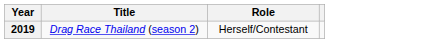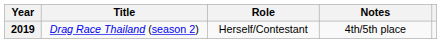 <table class="wikitable plainrowheaders" style="text-align:center;">
 <tr>
 <th scope="col" style="width:03em;">Year</th>
 <th scope="col" style="width:15em;">Title</th>
 <th scope="col" style="width:10em;">Role</th>
+<th scope="col" style="width:10em;">Notes</th>
 <th></th>
 </tr>
 <tr>
 <th scope="row" style="text-align:center">2019</th>
 <td><em><a href='#'>Drag Race Thailand</a></em> (<a href='#'>season 2</a>)</td>
 <td>Herself/Contestant</td>
+<td>4th/5th place</td>
 <td></td>
 </tr>
 </table>
